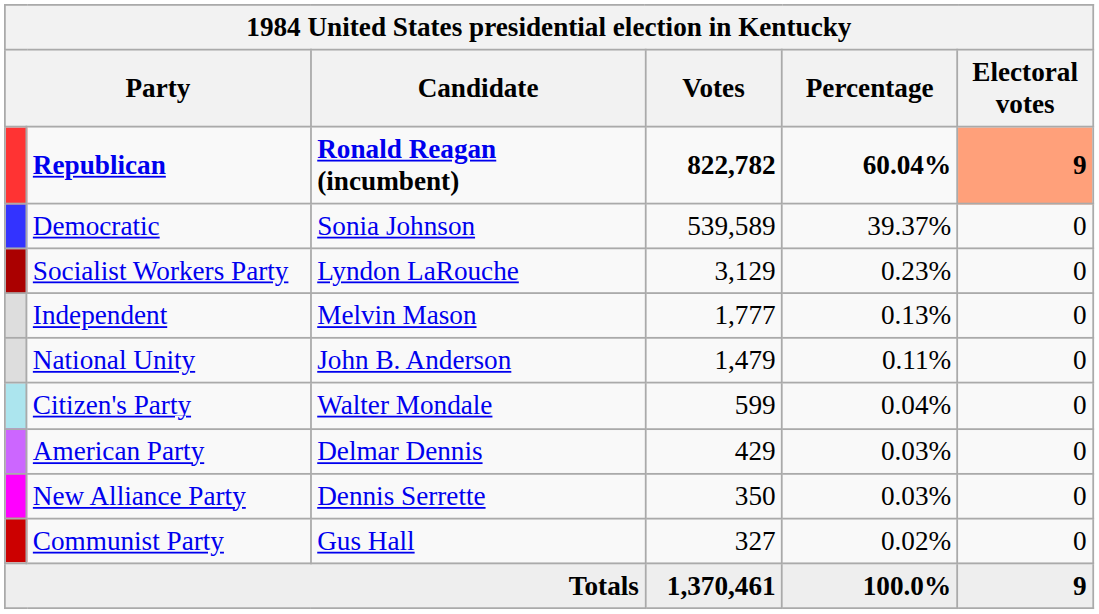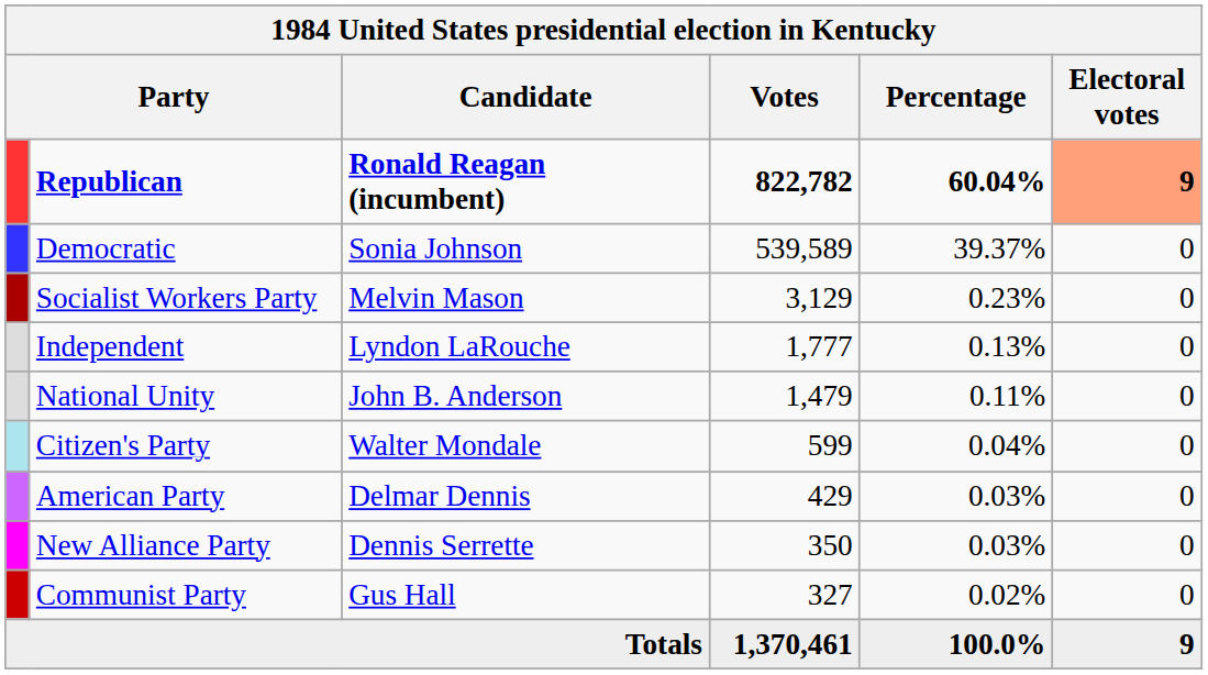 <table class="wikitable" style="font-size: 95%;">
 <tr>
 <th colspan="6">1984 United States presidential election in Kentucky</th>
 </tr>
 <tr>
 <th colspan="2" style="width: 15em">Party</th>
 <th style="width: 17em">Candidate</th>
 <th style="width: 5em">Votes</th>
 <th style="width: 7em">Percentage</th>
 <th style="width: 5em">Electoral votes</th>
 </tr>
 <tr>
 <th style="background:#f33; width:3px;"></th>
 <td style="width: 130px"><strong><a href='#'>Republican</a></strong></td>
 <td><strong><a href='#'>Ronald Reagan</a> (incumbent)</strong></td>
 <td style="text-align:right;"><strong>822,782</strong></td>
 <td style="text-align:right;"><strong>60.04%</strong></td>
 <td style="background: lightsalmon; text-align:right;"><strong>9</strong></td>
 </tr>
 <tr>
 <th style="background:#33f; width:3px;"></th>
 <td style="width: 130px"><a href='#'>Democratic</a></td>
 <td><a href='#'>Sonia Johnson</a></td>
 <td style="text-align:right;">539,589</td>
 <td style="text-align:right;">39.37%</td>
 <td style="text-align:right;">0</td>
 </tr>
 <tr>
 <th style="background: #aa0000; width:3px;"></th>
 <td style="width: 130px"><a href='#'>Socialist Workers Party</a></td>
-<td><a href='#'>Lyndon LaRouche</a></td>
+<td><a href='#'>Melvin Mason</a></td>
 <td style="text-align:right;">3,129</td>
 <td style="text-align:right;">0.23%</td>
 <td style="text-align:right;">0</td>
 </tr>
 <tr>
 <th style="background:#DDDDDD; width:3px;"></th>
 <td style="width: 130px"><a href='#'>Independent</a></td>
-<td><a href='#'>Melvin Mason</a></td>
+<td><a href='#'>Lyndon LaRouche</a></td>
 <td style="text-align:right;">1,777</td>
 <td style="text-align:right;">0.13%</td>
 <td style="text-align:right;">0</td>
 </tr>
 <tr>
 <th style="background:#DDDDDD; width:3px;"></th>
 <td style="width: 130px"><a href='#'>National Unity</a></td>
 <td><a href='#'>John B. Anderson</a></td>
 <td style="text-align:right;">1,479</td>
 <td style="text-align:right;">0.11%</td>
 <td style="text-align:right;">0</td>
 </tr>
 <tr>
 <th style="background: #ACE5EE; width:3px;"></th>
 <td style="width: 130px"><a href='#'>Citizen's Party</a></td>
 <td><a href='#'>Walter Mondale</a></td>
 <td style="text-align:right;">599</td>
 <td style="text-align:right;">0.04%</td>
 <td style="text-align:right;">0</td>
 </tr>
 <tr>
 <th style="background:#CC66FF; width:3px;"></th>
 <td style="width: 130px"><a href='#'>American Party</a></td>
 <td><a href='#'>Delmar Dennis</a></td>
 <td style="text-align:right;">429</td>
 <td style="text-align:right;">0.03%</td>
 <td style="text-align:right;">0</td>
 </tr>
 <tr>
 <th style="background: #FF00FF; width:3px;"></th>
 <td style="width: 130px"><a href='#'>New Alliance Party</a></td>
 <td><a href='#'>Dennis Serrette</a></td>
 <td style="text-align:right;">350</td>
 <td style="text-align:right;">0.03%</td>
 <td style="text-align:right;">0</td>
 </tr>
 <tr>
 <th style="background:#c00; width:3px;"></th>
 <td style="width: 130px"><a href='#'>Communist Party</a></td>
 <td><a href='#'>Gus Hall</a></td>
 <td style="text-align:right;">327</td>
 <td style="text-align:right;">0.02%</td>
 <td style="text-align:right;">0</td>
 </tr>
 <tr style="background:#eee; text-align:right;">
 <td colspan="3"><strong>Totals</strong></td>
 <td><strong>1,370,461</strong></td>
 <td><strong>100.0%</strong></td>
 <td><strong>9</strong></td>
 </tr>
 </table>
